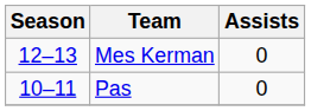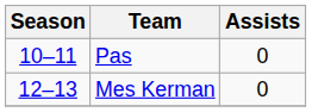 <table class="wikitable" style="text-align: center;">
 <tr>
 <th>Season</th>
 <th>Team</th>
 <th>Assists</th>
 </tr>
 <tr>
+<td><a href='#'>10–11</a></td>
+<td align="left"><a href='#'>Pas</a></td>
+<td>0</td>
+</tr>
+<tr>
 <td><a href='#'>12–13</a></td>
 <td align="left"><a href='#'>Mes Kerman</a></td>
 <td>0</td>
 </tr>
 <tr>
-<td><a href='#'>10–11</a></td>
-<td align="left"><a href='#'>Pas</a></td>
-<td>0</td>
-</tr>
-<tr>
 </tr>
 </table>
